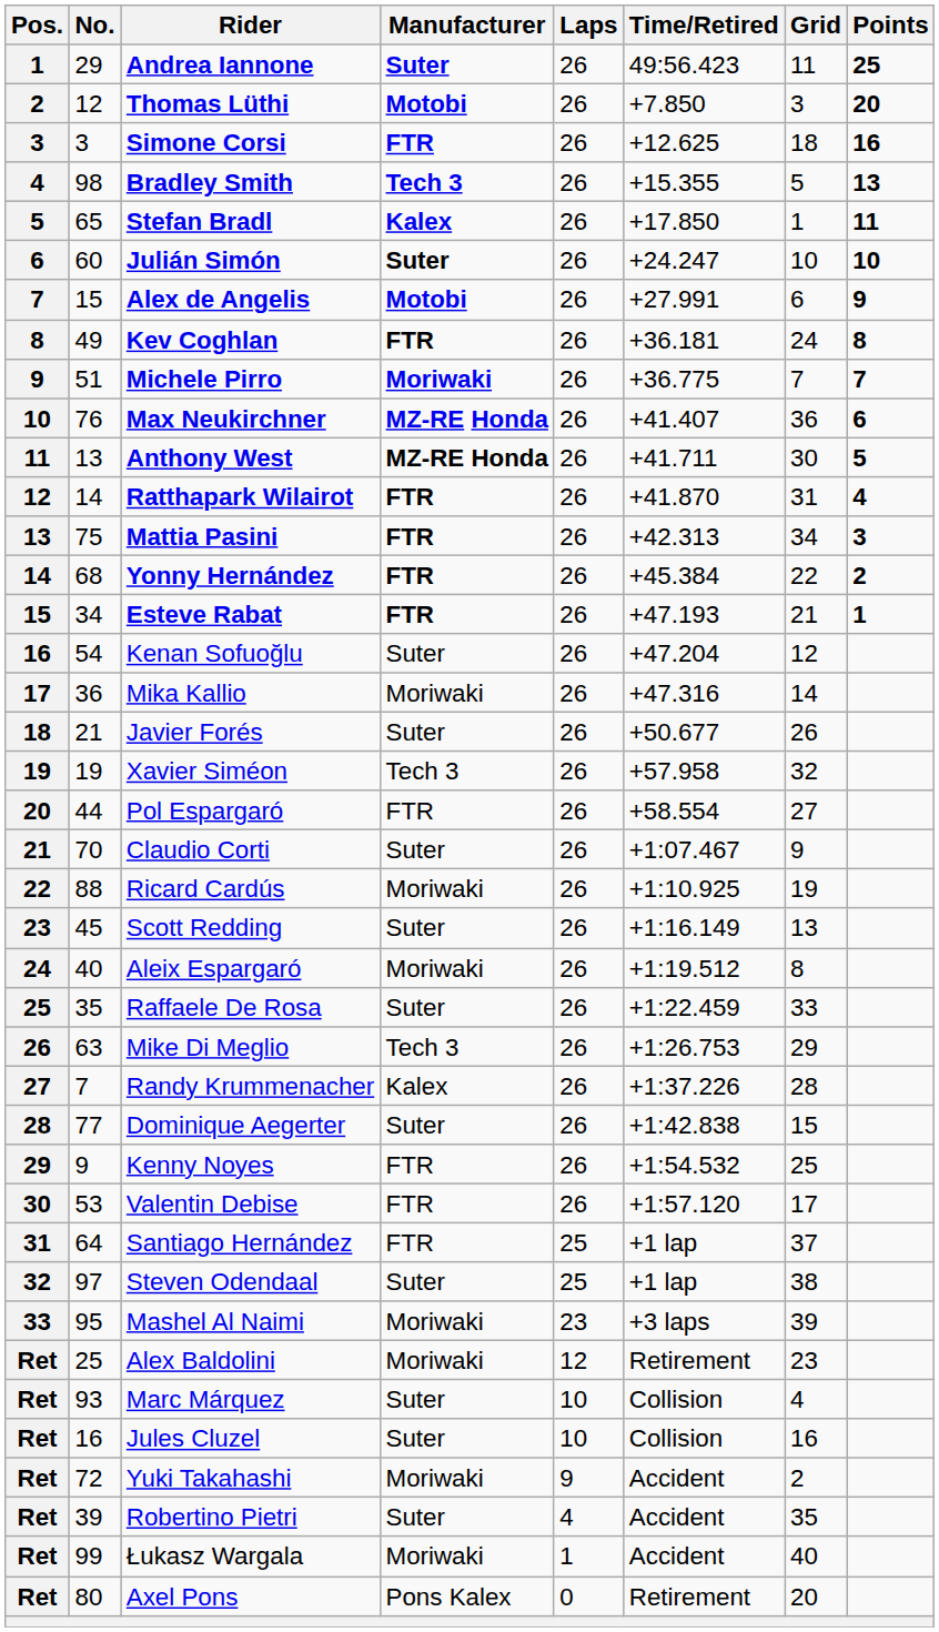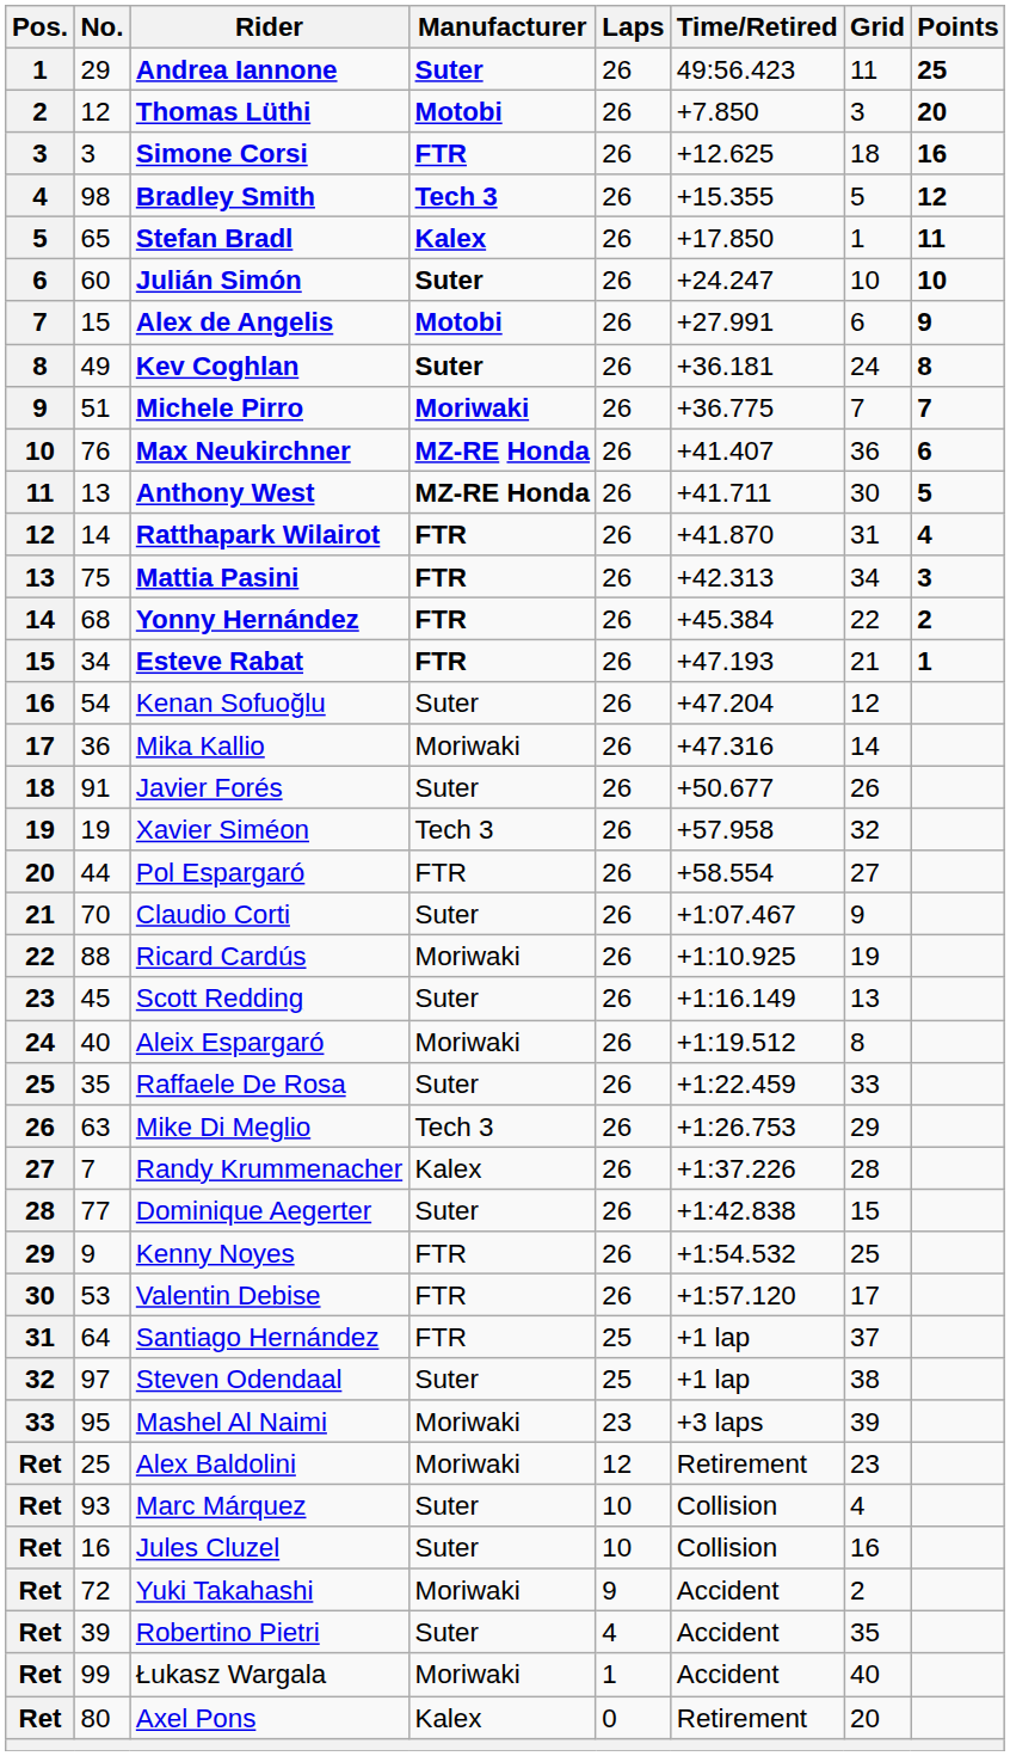 <table class="wikitable" style="font-size: 95%;">
 <tr>
 <th>Pos.</th>
 <th>No.</th>
 <th>Rider</th>
 <th>Manufacturer</th>
 <th>Laps</th>
 <th>Time/Retired</th>
 <th>Grid</th>
 <th>Points</th>
 </tr>
 <tr>
 <th>1</th>
 <td>29</td>
 <td> <strong><a href='#'>Andrea Iannone</a></strong></td>
 <td><strong><a href='#'>Suter</a></strong></td>
 <td>26</td>
 <td>49:56.423</td>
 <td>11</td>
 <td><strong>25</strong></td>
 </tr>
 <tr>
 <th>2</th>
 <td>12</td>
 <td> <strong><a href='#'>Thomas Lüthi</a></strong></td>
 <td><strong><a href='#'>Motobi</a></strong></td>
 <td>26</td>
 <td>+7.850</td>
 <td>3</td>
 <td><strong>20</strong></td>
 </tr>
 <tr>
 <th>3</th>
 <td>3</td>
 <td> <strong><a href='#'>Simone Corsi</a></strong></td>
 <td><strong><a href='#'>FTR</a></strong></td>
 <td>26</td>
 <td>+12.625</td>
 <td>18</td>
 <td><strong>16</strong></td>
 </tr>
 <tr>
 <th>4</th>
 <td>98</td>
 <td> <strong><a href='#'>Bradley Smith</a></strong></td>
 <td><strong><a href='#'>Tech 3</a></strong></td>
 <td>26</td>
 <td>+15.355</td>
 <td>5</td>
-<td><strong>13</strong></td>
+<td><strong>12</strong></td>
 </tr>
 <tr>
 <th>5</th>
 <td>65</td>
 <td> <strong><a href='#'>Stefan Bradl</a></strong></td>
 <td><strong><a href='#'>Kalex</a></strong></td>
 <td>26</td>
 <td>+17.850</td>
 <td>1</td>
 <td><strong>11</strong></td>
 </tr>
 <tr>
 <th>6</th>
 <td>60</td>
 <td> <strong><a href='#'>Julián Simón</a></strong></td>
 <td><strong>Suter</strong></td>
 <td>26</td>
 <td>+24.247</td>
 <td>10</td>
 <td><strong>10</strong></td>
 </tr>
 <tr>
 <th>7</th>
 <td>15</td>
 <td> <strong><a href='#'>Alex de Angelis</a></strong></td>
 <td><strong><a href='#'>Motobi</a></strong></td>
 <td>26</td>
 <td>+27.991</td>
 <td>6</td>
 <td><strong>9</strong></td>
 </tr>
 <tr>
 <th>8</th>
 <td>49</td>
 <td> <strong><a href='#'>Kev Coghlan</a></strong></td>
-<td><strong>FTR</strong></td>
+<td><strong>Suter</strong></td>
 <td>26</td>
 <td>+36.181</td>
 <td>24</td>
 <td><strong>8</strong></td>
 </tr>
 <tr>
 <th>9</th>
 <td>51</td>
 <td> <strong><a href='#'>Michele Pirro</a></strong></td>
 <td><strong><a href='#'>Moriwaki</a></strong></td>
 <td>26</td>
 <td>+36.775</td>
 <td>7</td>
 <td><strong>7</strong></td>
 </tr>
 <tr>
 <th>10</th>
 <td>76</td>
 <td> <strong><a href='#'>Max Neukirchner</a></strong></td>
 <td><strong><a href='#'>MZ-RE</a> <a href='#'>Honda</a></strong></td>
 <td>26</td>
 <td>+41.407</td>
 <td>36</td>
 <td><strong>6</strong></td>
 </tr>
 <tr>
 <th>11</th>
 <td>13</td>
 <td> <strong><a href='#'>Anthony West</a></strong></td>
 <td><strong>MZ-RE Honda</strong></td>
 <td>26</td>
 <td>+41.711</td>
 <td>30</td>
 <td><strong>5</strong></td>
 </tr>
 <tr>
 <th>12</th>
 <td>14</td>
 <td> <strong><a href='#'>Ratthapark Wilairot</a></strong></td>
 <td><strong>FTR</strong></td>
 <td>26</td>
 <td>+41.870</td>
 <td>31</td>
 <td><strong>4</strong></td>
 </tr>
 <tr>
 <th>13</th>
 <td>75</td>
 <td> <strong><a href='#'>Mattia Pasini</a></strong></td>
 <td><strong>FTR</strong></td>
 <td>26</td>
 <td>+42.313</td>
 <td>34</td>
 <td><strong>3</strong></td>
 </tr>
 <tr>
 <th>14</th>
 <td>68</td>
 <td> <strong><a href='#'>Yonny Hernández</a></strong></td>
 <td><strong>FTR</strong></td>
 <td>26</td>
 <td>+45.384</td>
 <td>22</td>
 <td><strong>2</strong></td>
 </tr>
 <tr>
 <th>15</th>
 <td>34</td>
 <td> <strong><a href='#'>Esteve Rabat</a></strong></td>
 <td><strong>FTR</strong></td>
 <td>26</td>
 <td>+47.193</td>
 <td>21</td>
 <td><strong>1</strong></td>
 </tr>
 <tr>
 <th>16</th>
 <td>54</td>
 <td> <a href='#'>Kenan Sofuoğlu</a></td>
 <td>Suter</td>
 <td>26</td>
 <td>+47.204</td>
 <td>12</td>
 <td></td>
 </tr>
 <tr>
 <th>17</th>
 <td>36</td>
 <td> <a href='#'>Mika Kallio</a></td>
 <td>Moriwaki</td>
 <td>26</td>
 <td>+47.316</td>
 <td>14</td>
 <td></td>
 </tr>
 <tr>
 <th>18</th>
-<td>21</td>
+<td>91</td>
 <td> <a href='#'>Javier Forés</a></td>
 <td>Suter</td>
 <td>26</td>
 <td>+50.677</td>
 <td>26</td>
 <td></td>
 </tr>
 <tr>
 <th>19</th>
 <td>19</td>
 <td> <a href='#'>Xavier Siméon</a></td>
 <td>Tech 3</td>
 <td>26</td>
 <td>+57.958</td>
 <td>32</td>
 <td></td>
 </tr>
 <tr>
 <th>20</th>
 <td>44</td>
 <td> <a href='#'>Pol Espargaró</a></td>
 <td>FTR</td>
 <td>26</td>
 <td>+58.554</td>
 <td>27</td>
 <td></td>
 </tr>
 <tr>
 <th>21</th>
 <td>70</td>
 <td> <a href='#'>Claudio Corti</a></td>
 <td>Suter</td>
 <td>26</td>
 <td>+1:07.467</td>
 <td>9</td>
 <td></td>
 </tr>
 <tr>
 <th>22</th>
 <td>88</td>
 <td> <a href='#'>Ricard Cardús</a></td>
 <td>Moriwaki</td>
 <td>26</td>
 <td>+1:10.925</td>
 <td>19</td>
 <td></td>
 </tr>
 <tr>
 <th>23</th>
 <td>45</td>
 <td> <a href='#'>Scott Redding</a></td>
 <td>Suter</td>
 <td>26</td>
 <td>+1:16.149</td>
 <td>13</td>
 <td></td>
 </tr>
 <tr>
 <th>24</th>
 <td>40</td>
 <td> <a href='#'>Aleix Espargaró</a></td>
 <td>Moriwaki</td>
 <td>26</td>
 <td>+1:19.512</td>
 <td>8</td>
 <td></td>
 </tr>
 <tr>
 <th>25</th>
 <td>35</td>
 <td> <a href='#'>Raffaele De Rosa</a></td>
 <td>Suter</td>
 <td>26</td>
 <td>+1:22.459</td>
 <td>33</td>
 <td></td>
 </tr>
 <tr>
 <th>26</th>
 <td>63</td>
 <td> <a href='#'>Mike Di Meglio</a></td>
 <td>Tech 3</td>
 <td>26</td>
 <td>+1:26.753</td>
 <td>29</td>
 <td></td>
 </tr>
 <tr>
 <th>27</th>
 <td>7</td>
 <td> <a href='#'>Randy Krummenacher</a></td>
 <td>Kalex</td>
 <td>26</td>
 <td>+1:37.226</td>
 <td>28</td>
 <td></td>
 </tr>
 <tr>
 <th>28</th>
 <td>77</td>
 <td> <a href='#'>Dominique Aegerter</a></td>
 <td>Suter</td>
 <td>26</td>
 <td>+1:42.838</td>
 <td>15</td>
 <td></td>
 </tr>
 <tr>
 <th>29</th>
 <td>9</td>
 <td> <a href='#'>Kenny Noyes</a></td>
 <td>FTR</td>
 <td>26</td>
 <td>+1:54.532</td>
 <td>25</td>
 <td></td>
 </tr>
 <tr>
 <th>30</th>
 <td>53</td>
 <td> <a href='#'>Valentin Debise</a></td>
 <td>FTR</td>
 <td>26</td>
 <td>+1:57.120</td>
 <td>17</td>
 <td></td>
 </tr>
 <tr>
 <th>31</th>
 <td>64</td>
 <td> <a href='#'>Santiago Hernández</a></td>
 <td>FTR</td>
 <td>25</td>
 <td>+1 lap</td>
 <td>37</td>
 <td></td>
 </tr>
 <tr>
 <th>32</th>
 <td>97</td>
 <td> <a href='#'>Steven Odendaal</a></td>
 <td>Suter</td>
 <td>25</td>
 <td>+1 lap</td>
 <td>38</td>
 <td></td>
 </tr>
 <tr>
 <th>33</th>
 <td>95</td>
 <td> <a href='#'>Mashel Al Naimi</a></td>
 <td>Moriwaki</td>
 <td>23</td>
 <td>+3 laps</td>
 <td>39</td>
 <td></td>
 </tr>
 <tr>
 <th>Ret</th>
 <td>25</td>
 <td> <a href='#'>Alex Baldolini</a></td>
 <td>Moriwaki</td>
 <td>12</td>
 <td>Retirement</td>
 <td>23</td>
 <td></td>
 </tr>
 <tr>
 <th>Ret</th>
 <td>93</td>
 <td> <a href='#'>Marc Márquez</a></td>
 <td>Suter</td>
 <td>10</td>
 <td>Collision</td>
 <td>4</td>
 <td></td>
 </tr>
 <tr>
 <th>Ret</th>
 <td>16</td>
 <td> <a href='#'>Jules Cluzel</a></td>
 <td>Suter</td>
 <td>10</td>
 <td>Collision</td>
 <td>16</td>
 <td></td>
 </tr>
 <tr>
 <th>Ret</th>
 <td>72</td>
 <td> <a href='#'>Yuki Takahashi</a></td>
 <td>Moriwaki</td>
 <td>9</td>
 <td>Accident</td>
 <td>2</td>
 <td></td>
 </tr>
 <tr>
 <th>Ret</th>
 <td>39</td>
 <td> <a href='#'>Robertino Pietri</a></td>
 <td>Suter</td>
 <td>4</td>
 <td>Accident</td>
 <td>35</td>
 <td></td>
 </tr>
 <tr>
 <th>Ret</th>
 <td>99</td>
 <td> Łukasz Wargala</td>
 <td>Moriwaki</td>
 <td>1</td>
 <td>Accident</td>
 <td>40</td>
 <td></td>
 </tr>
 <tr>
 <th>Ret</th>
 <td>80</td>
 <td> <a href='#'>Axel Pons</a></td>
-<td>Pons Kalex</td>
+<td>Kalex</td>
 <td>0</td>
 <td>Retirement</td>
 <td>20</td>
 <td></td>
 </tr>
 <tr>
 <th colspan=8></th>
 </tr>
 </table>
